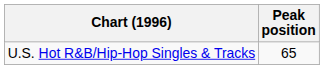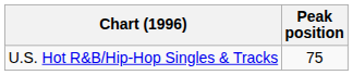 <table class="wikitable sortable">
 <tr>
 <th align="left">Chart (1996)</th>
 <th align="center">Peak<br>position</th>
 </tr>
 <tr>
 <td align="left">U.S. <a href='#'>Hot R&B/Hip-Hop Singles & Tracks</a></td>
-<td align="center">65</td>
+<td align="center">75</td>
 </tr>
 </table>
